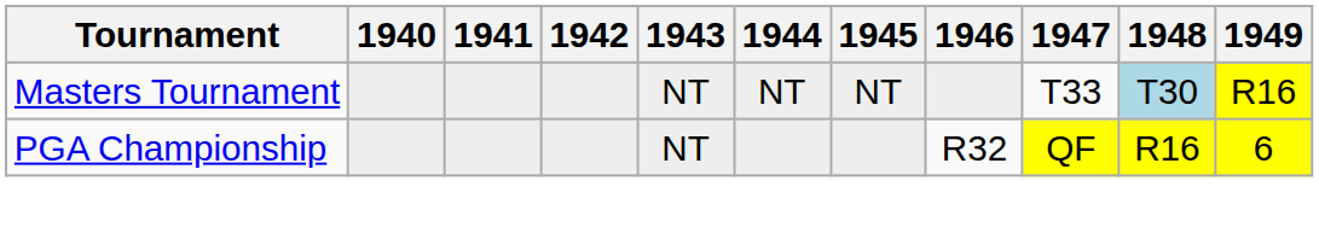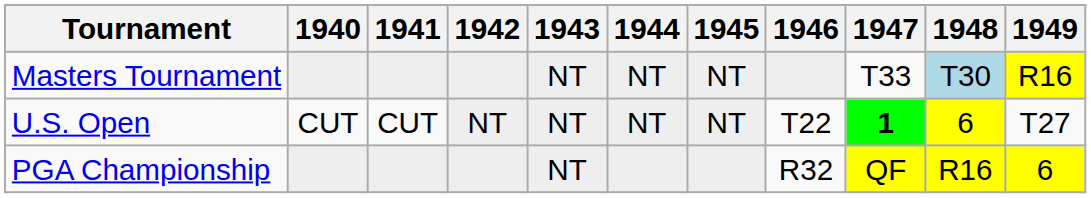 <table class="wikitable" style="font-size:95%;text-align:center;">
 <tr>
 <th>Tournament</th>
 <th>1940</th>
 <th>1941</th>
 <th>1942</th>
 <th>1943</th>
 <th>1944</th>
 <th>1945</th>
 <th>1946</th>
 <th>1947</th>
 <th>1948</th>
 <th>1949</th>
 </tr>
 <tr>
 <td align=left><a href='#'>Masters Tournament</a></td>
 <td style="background:#eeeeee;"></td>
 <td style="background:#eeeeee;"></td>
 <td style="background:#eeeeee;"></td>
 <td style="background:#eeeeee;">NT</td>
 <td style="background:#eeeeee;">NT</td>
 <td style="background:#eeeeee;">NT</td>
 <td style="background:#eeeeee;"></td>
 <td>T33</td>
 <td style="background: lightblue;">T30</td>
 <td style="background:yellow;">R16</td>
 </tr>
 <tr>
+<td align=left><a href='#'>U.S. Open</a></td>
+<td>CUT</td>
+<td>CUT</td>
+<td style="background:#eeeeee;">NT</td>
+<td style="background:#eeeeee;">NT</td>
+<td style="background:#eeeeee;">NT</td>
+<td style="background:#eeeeee;">NT</td>
+<td>T22</td>
+<td style="background:lime;"><strong>1</strong></td>
+<td style="background:yellow;">6</td>
+<td>T27</td>
+</tr>
+<tr>
 <td align=left><a href='#'>PGA Championship</a></td>
 <td style="background:#eeeeee;"></td>
 <td style="background:#eeeeee;"></td>
 <td style="background:#eeeeee;"></td>
 <td style="background:#eeeeee;">NT</td>
 <td style="background:#eeeeee;"></td>
 <td style="background:#eeeeee;"></td>
 <td>R32</td>
 <td style="background:yellow;">QF</td>
 <td style="background:yellow;">R16</td>
 <td style="background:yellow;">6</td>
 </tr>
 </table>
